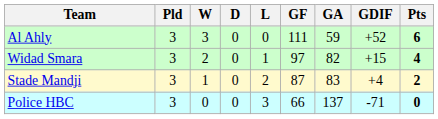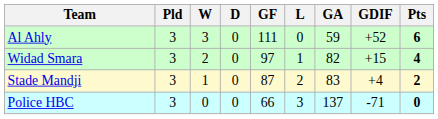 <table class=wikitable style="text-align:center" width=500>
 <tr>
 <th width=25%>Team</th>
 <th width=5%>Pld</th>
 <th width=5%>W</th>
 <th width=5%>D</th>
+<th width=5%>GF</th>
 <th width=5%>L</th>
-<th width=5%>GF</th>
 <th width=5%>GA</th>
 <th width=5%>GDIF</th>
 <th width=5%>Pts</th>
 </tr>
 <tr bgcolor=#ccffcc>
 <td align="left"> <a href='#'>Al Ahly</a></td>
 <td>3</td>
 <td>3</td>
 <td>0</td>
+<td>111</td>
 <td>0</td>
-<td>111</td>
 <td>59</td>
 <td>+52</td>
 <td><strong>6</strong></td>
 </tr>
 <tr bgcolor=#ccffcc>
 <td align="left"> <a href='#'>Widad Smara</a></td>
 <td>3</td>
 <td>2</td>
 <td>0</td>
+<td>97</td>
 <td>1</td>
-<td>97</td>
 <td>82</td>
 <td>+15</td>
 <td><strong>4</strong></td>
 </tr>
 <tr bgcolor=#fffacd>
 <td align="left"> <a href='#'>Stade Mandji</a></td>
 <td>3</td>
 <td>1</td>
 <td>0</td>
+<td>87</td>
 <td>2</td>
-<td>87</td>
 <td>83</td>
 <td>+4</td>
 <td><strong>2</strong></td>
 </tr>
 <tr bgcolor=#ccffff>
 <td align="left"> <a href='#'>Police HBC</a></td>
 <td>3</td>
 <td>0</td>
 <td>0</td>
+<td>66</td>
 <td>3</td>
-<td>66</td>
 <td>137</td>
 <td>-71</td>
 <td><strong>0</strong></td>
 </tr>
 </table>
